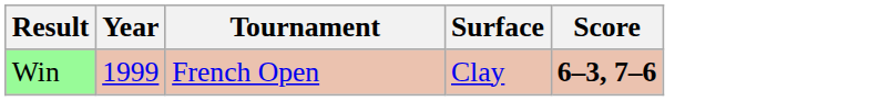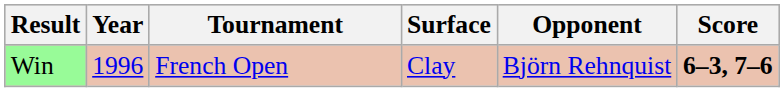 <table class="sortable wikitable">
 <tr>
 <th>Result</th>
 <th>Year</th>
 <th width=150>Tournament</th>
 <th>Surface</th>
+<th>Opponent</th>
 <th class=unsortable>Score</th>
 </tr>
 <tr style="background:#ebc2af;">
 <td style="background:#98fb98;">Win</td>
-<td><a href='#'>1999</a></td>
+<td><a href='#'>1996</a></td>
 <td><a href='#'>French Open</a></td>
 <td><a href='#'>Clay</a></td>
+<td> <a href='#'>Björn Rehnquist</a></td>
 <td><strong>6–3, 7–6</strong></td>
 </tr>
 </table>
